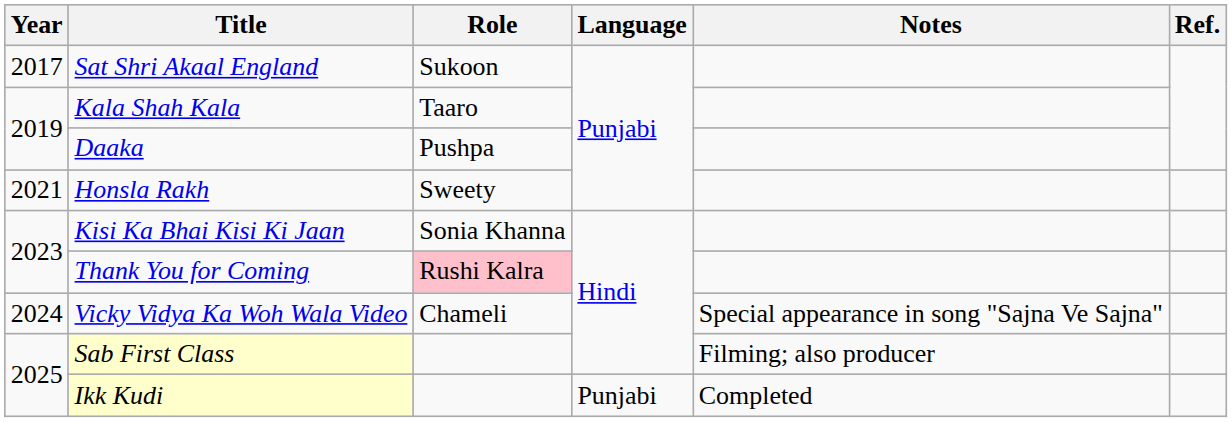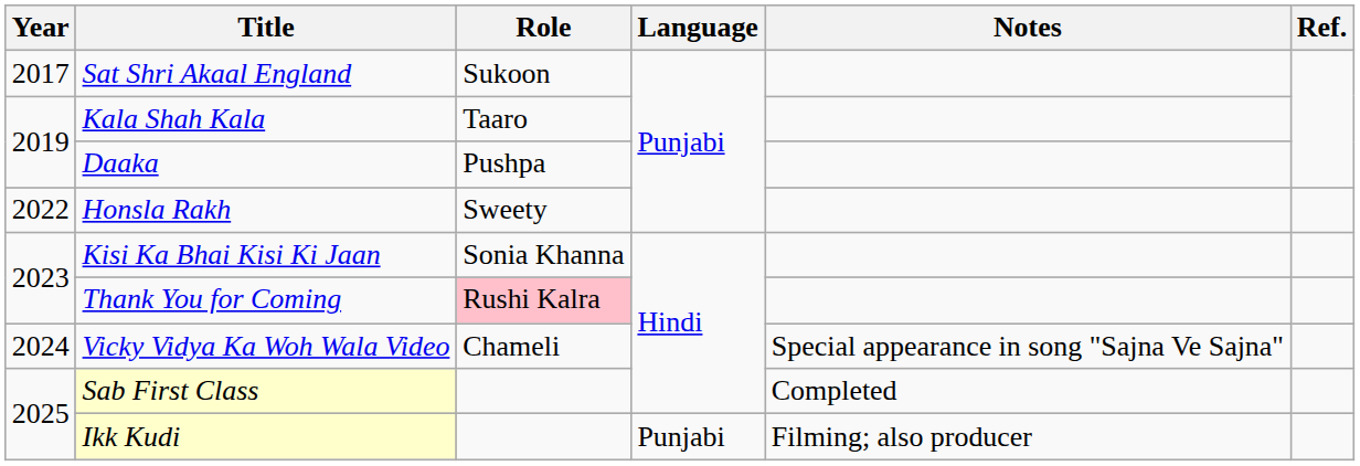 <table class="wikitable">
 <tr style="text-align:center;">
 <th scope="col">Year</th>
 <th scope="col">Title</th>
 <th scope="col">Role</th>
 <th scope="col">Language</th>
 <th scope="col">Notes</th>
 <th scope="col">Ref.</th>
 </tr>
 <tr>
 <td>2017</td>
 <td><em><a href='#'>Sat Shri Akaal England</a></em></td>
 <td>Sukoon</td>
 <td rowspan="4"><a href='#'>Punjabi</a></td>
 <td></td>
 <td rowspan="3" style="text-align:center;"></td>
 </tr>
 <tr>
 <td rowspan=2>2019</td>
 <td><em><a href='#'>Kala Shah Kala</a></em></td>
 <td>Taaro</td>
 <td></td>
 </tr>
 <tr>
 <td><em><a href='#'>Daaka</a></em></td>
 <td>Pushpa</td>
 <td></td>
 </tr>
 <tr>
-<td>2021</td>
+<td>2022</td>
 <td><em><a href='#'>Honsla Rakh</a></em></td>
 <td>Sweety</td>
 <td></td>
 <td style="text-align:center;"></td>
 </tr>
 <tr>
 <td rowspan=2>2023</td>
 <td><em><a href='#'>Kisi Ka Bhai Kisi Ki Jaan</a></em></td>
 <td>Sonia Khanna</td>
 <td rowspan="4"><a href='#'>Hindi</a></td>
 <td></td>
 <td style="text-align:center;"></td>
 </tr>
 <tr>
 <td><em><a href='#'>Thank You for Coming</a></em></td>
 <td style="background: pink;">Rushi Kalra</td>
 <td></td>
 <td style="text-align:center;"></td>
 </tr>
 <tr>
 <td>2024</td>
 <td><em><a href='#'>Vicky Vidya Ka Woh Wala Video</a></em></td>
 <td>Chameli</td>
 <td>Special appearance in song "Sajna Ve Sajna"</td>
 <td style="text-align:center;"></td>
 </tr>
 <tr>
 <td rowspan="2">2025</td>
 <td style="background:#FFFFCC;"><em>Sab First Class</em> </td>
 <td></td>
-<td>Filming; also producer</td>
+<td>Completed</td>
 <td style="text-align:center;"></td>
 </tr>
 <tr>
 <td style="background:#FFFFCC;"><em>Ikk Kudi</em> </td>
 <td></td>
 <td>Punjabi</td>
-<td>Completed</td>
+<td>Filming; also producer</td>
 <td style="text-align:center;"></td>
 </tr>
 </table>
